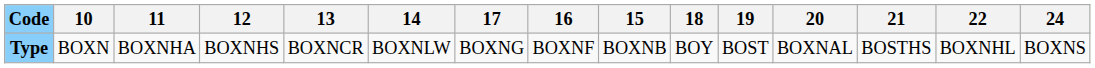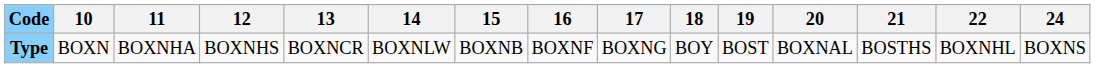 <table class="wikitable"style="text-align:center;"style="font-size: 100%">
 <tr>
 <th style="background:lightskyblue;">Code</th>
 <th>10</th>
 <th>11</th>
 <th>12</th>
 <th>13</th>
 <th>14</th>
+<th>15</th>
+<th>16</th>
 <th>17</th>
-<th>16</th>
-<th>15</th>
 <th>18</th>
 <th>19</th>
 <th>20</th>
 <th>21</th>
 <th>22</th>
 <th>24</th>
 </tr>
 <tr>
 <td style="background:lightskyblue;"><strong>Type</strong></td>
 <td>BOXN</td>
 <td>BOXNHA</td>
 <td>BOXNHS</td>
 <td>BOXNCR</td>
 <td>BOXNLW</td>
+<td>BOXNB</td>
+<td>BOXNF</td>
 <td>BOXNG</td>
-<td>BOXNF</td>
-<td>BOXNB</td>
 <td>BOY</td>
 <td>BOST</td>
 <td>BOXNAL</td>
 <td>BOSTHS</td>
 <td>BOXNHL</td>
 <td>BOXNS</td>
 </tr>
 </table>
